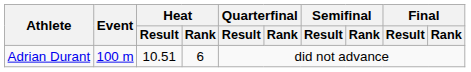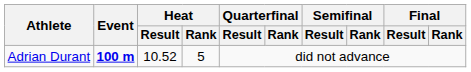 <table class=wikitable style="font-size:90%">
 <tr>
 <th rowspan="2">Athlete</th>
 <th rowspan="2">Event</th>
 <th colspan="2">Heat</th>
 <th colspan="2">Quarterfinal</th>
 <th colspan="2">Semifinal</th>
 <th colspan="2">Final</th>
 </tr>
 <tr style="font-size:95%">
 <th>Result</th>
 <th>Rank</th>
 <th>Result</th>
 <th>Rank</th>
 <th>Result</th>
 <th>Rank</th>
 <th>Result</th>
 <th>Rank</th>
 </tr>
 <tr align=center>
 <td align=left><a href='#'>Adrian Durant</a></td>
-<td align=left><a href='#'>100 m</a></td>
-<td>10.51</td>
-<td>6</td>
+<td align=left><strong><a href='#'>100 m</a></strong></td>
+<td>10.52</td>
+<td>5</td>
 <td colspan=6>did not advance</td>
 </tr>
 </table>
